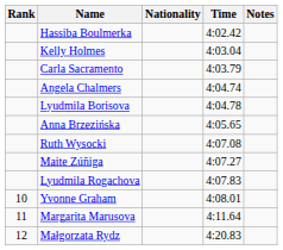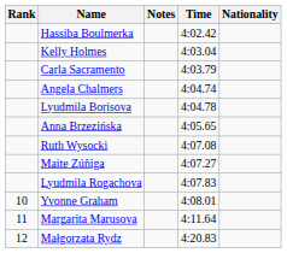 <table class="wikitable sortable" style="text-align:center">
 <tr>
 <th>Rank</th>
 <th>Name</th>
+<th>Notes</th>
+<th>Time</th>
 <th>Nationality</th>
-<th>Time</th>
-<th>Notes</th>
 </tr>
 <tr>
 <td></td>
 <td align="left"><a href='#'>Hassiba Boulmerka</a></td>
+<td></td>
+<td>4:02.42</td>
 <td align=left></td>
-<td>4:02.42</td>
-<td></td>
 </tr>
 <tr>
 <td></td>
 <td align="left"><a href='#'>Kelly Holmes</a></td>
+<td></td>
+<td>4:03.04</td>
 <td align=left></td>
-<td>4:03.04</td>
-<td></td>
 </tr>
 <tr>
 <td></td>
 <td align="left"><a href='#'>Carla Sacramento</a></td>
+<td></td>
+<td>4:03.79</td>
 <td align=left></td>
-<td>4:03.79</td>
-<td></td>
 </tr>
 <tr>
 <td></td>
 <td align="left"><a href='#'>Angela Chalmers</a></td>
+<td></td>
+<td>4:04.74</td>
 <td align=left></td>
-<td>4:04.74</td>
-<td></td>
 </tr>
 <tr>
 <td></td>
 <td align="left"><a href='#'>Lyudmila Borisova</a></td>
+<td></td>
+<td>4:04.78</td>
 <td align=left></td>
-<td>4:04.78</td>
-<td></td>
 </tr>
 <tr>
 <td></td>
 <td align="left"><a href='#'>Anna Brzezińska</a></td>
+<td></td>
+<td>4:05.65</td>
 <td align=left></td>
-<td>4:05.65</td>
-<td></td>
 </tr>
 <tr>
 <td></td>
 <td align="left"><a href='#'>Ruth Wysocki</a></td>
+<td></td>
+<td>4:07.08</td>
 <td align=left></td>
-<td>4:07.08</td>
-<td></td>
 </tr>
 <tr>
 <td></td>
 <td align="left"><a href='#'>Maite Zúñiga</a></td>
+<td></td>
+<td>4:07.27</td>
 <td align=left></td>
-<td>4:07.27</td>
-<td></td>
 </tr>
 <tr>
 <td></td>
 <td align="left"><a href='#'>Lyudmila Rogachova</a></td>
+<td></td>
+<td>4:07.83</td>
 <td align=left></td>
-<td>4:07.83</td>
-<td></td>
 </tr>
 <tr>
 <td>10</td>
 <td align="left"><a href='#'>Yvonne Graham</a></td>
+<td></td>
+<td>4:08.01</td>
 <td align=left></td>
-<td>4:08.01</td>
-<td></td>
 </tr>
 <tr>
 <td>11</td>
 <td align="left"><a href='#'>Margarita Marusova</a></td>
+<td></td>
+<td>4:11.64</td>
 <td align=left></td>
-<td>4:11.64</td>
-<td></td>
 </tr>
 <tr>
 <td>12</td>
 <td align="left"><a href='#'>Małgorzata Rydz</a></td>
+<td></td>
+<td>4:20.83</td>
 <td align=left></td>
-<td>4:20.83</td>
-<td></td>
 </tr>
 </table>
